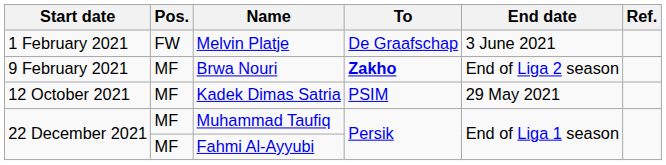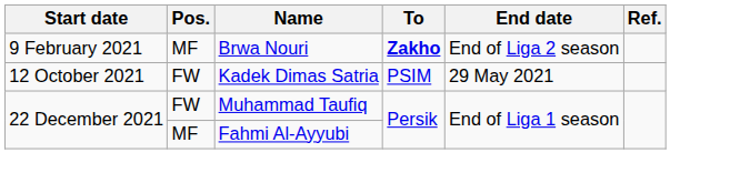 <table class="wikitable">
 <tr>
 <th>Start date</th>
 <th>Pos.</th>
 <th>Name</th>
 <th>To</th>
 <th>End date</th>
 <th>Ref.</th>
-</tr>
-<tr>
-<td>1 February 2021</td>
-<td>FW</td>
-<td> <a href='#'>Melvin Platje</a></td>
-<td> <a href='#'>De Graafschap</a></td>
-<td>3 June 2021</td>
-<td></td>
 </tr>
 <tr>
 <td>9 February 2021</td>
 <td>MF</td>
 <td> <a href='#'>Brwa Nouri</a></td>
 <td><strong> <a href='#'>Zakho</a></strong></td>
 <td>End of <a href='#'>Liga 2</a> season</td>
 <td></td>
 </tr>
 <tr>
 <td>12 October 2021</td>
-<td>MF</td>
+<td>FW</td>
 <td> <a href='#'>Kadek Dimas Satria</a></td>
 <td><a href='#'>PSIM</a></td>
 <td>29 May 2021</td>
 <td></td>
 </tr>
 <tr>
 <td rowspan="2">22 December 2021</td>
-<td>MF</td>
+<td>FW</td>
 <td> <a href='#'>Muhammad Taufiq</a></td>
 <td rowspan="2"><a href='#'>Persik</a></td>
 <td rowspan="2">End of <a href='#'>Liga 1</a> season</td>
 <td rowspan="2"></td>
 </tr>
 <tr>
 <td>MF</td>
 <td> <a href='#'>Fahmi Al-Ayyubi</a></td>
 </tr>
 </table>
